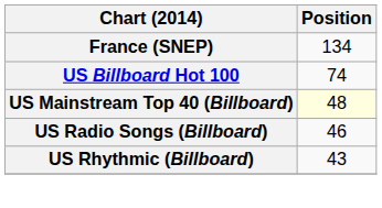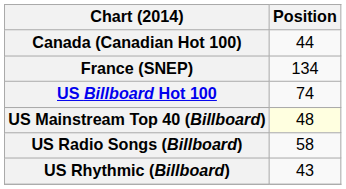 <table class="wikitable sortable plainrowheaders" style="text-align:center">
 <tr>
 <th scope="col">Chart (2014)</th>
 <th scope="col">Position</th>
+</tr>
+<tr>
+<th scope="row">Canada (Canadian Hot 100)</th>
+<td>44</td>
 </tr>
 <tr>
 <th scope="row">France (SNEP)</th>
 <td>134</td>
 </tr>
 <tr>
 <th scope="row"><a href='#'>US <em>Billboard</em> Hot 100</a></th>
 <td>74</td>
 </tr>
 <tr>
 <th scope="row">US Mainstream Top 40 (<em>Billboard</em>)</th>
 <td style="background: lightyellow;">48</td>
 </tr>
 <tr>
 <th scope="row">US Radio Songs (<em>Billboard</em>)</th>
-<td>46</td>
+<td>58</td>
 </tr>
 <tr>
 <th scope="row">US Rhythmic (<em>Billboard</em>)</th>
 <td>43</td>
 </tr>
 <tr>
 </tr>
 </table>
